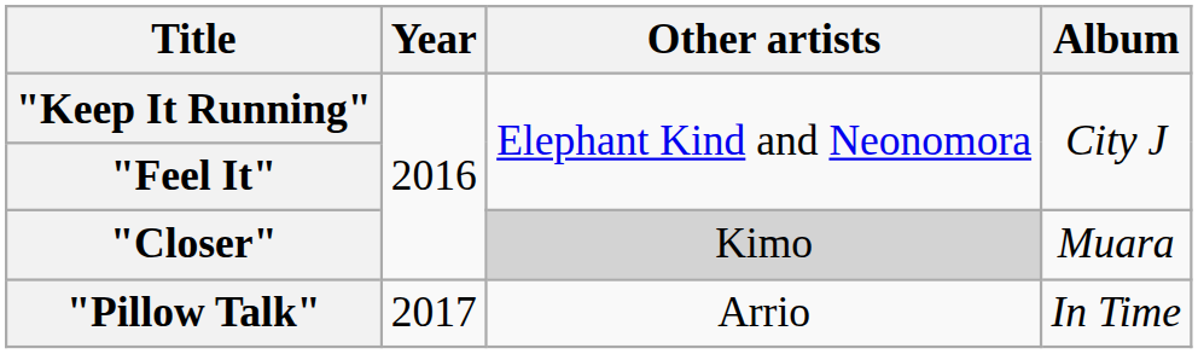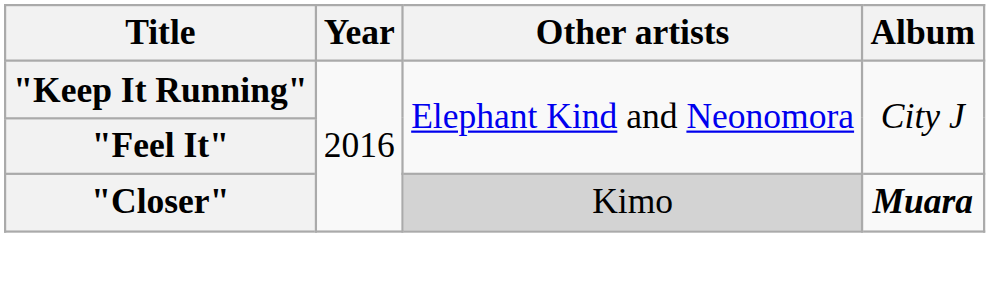 <table class="wikitable plainrowheaders" style="text-align:center">
 <tr>
 <th>Title</th>
 <th>Year</th>
 <th>Other artists</th>
 <th>Album</th>
 </tr>
 <tr>
 <th scope="row">"Keep It Running"</th>
 <td rowspan="3">2016</td>
 <td rowspan="2"><a href='#'>Elephant Kind</a> and <a href='#'>Neonomora</a></td>
 <td rowspan="2"><em>City J</em></td>
 </tr>
 <tr>
 <th scope="row">"Feel It"</th>
 </tr>
 <tr>
 <th scope="row">"Closer"</th>
 <td style="background: lightgrey;">Kimo</td>
-<td><em>Muara</em></td>
-</tr>
-<tr>
-<th scope="row">"Pillow Talk"</th>
-<td>2017</td>
-<td>Arrio</td>
-<td><em>In Time</em></td>
+<td><strong><em>Muara</em></strong></td>
 </tr>
 </table>
